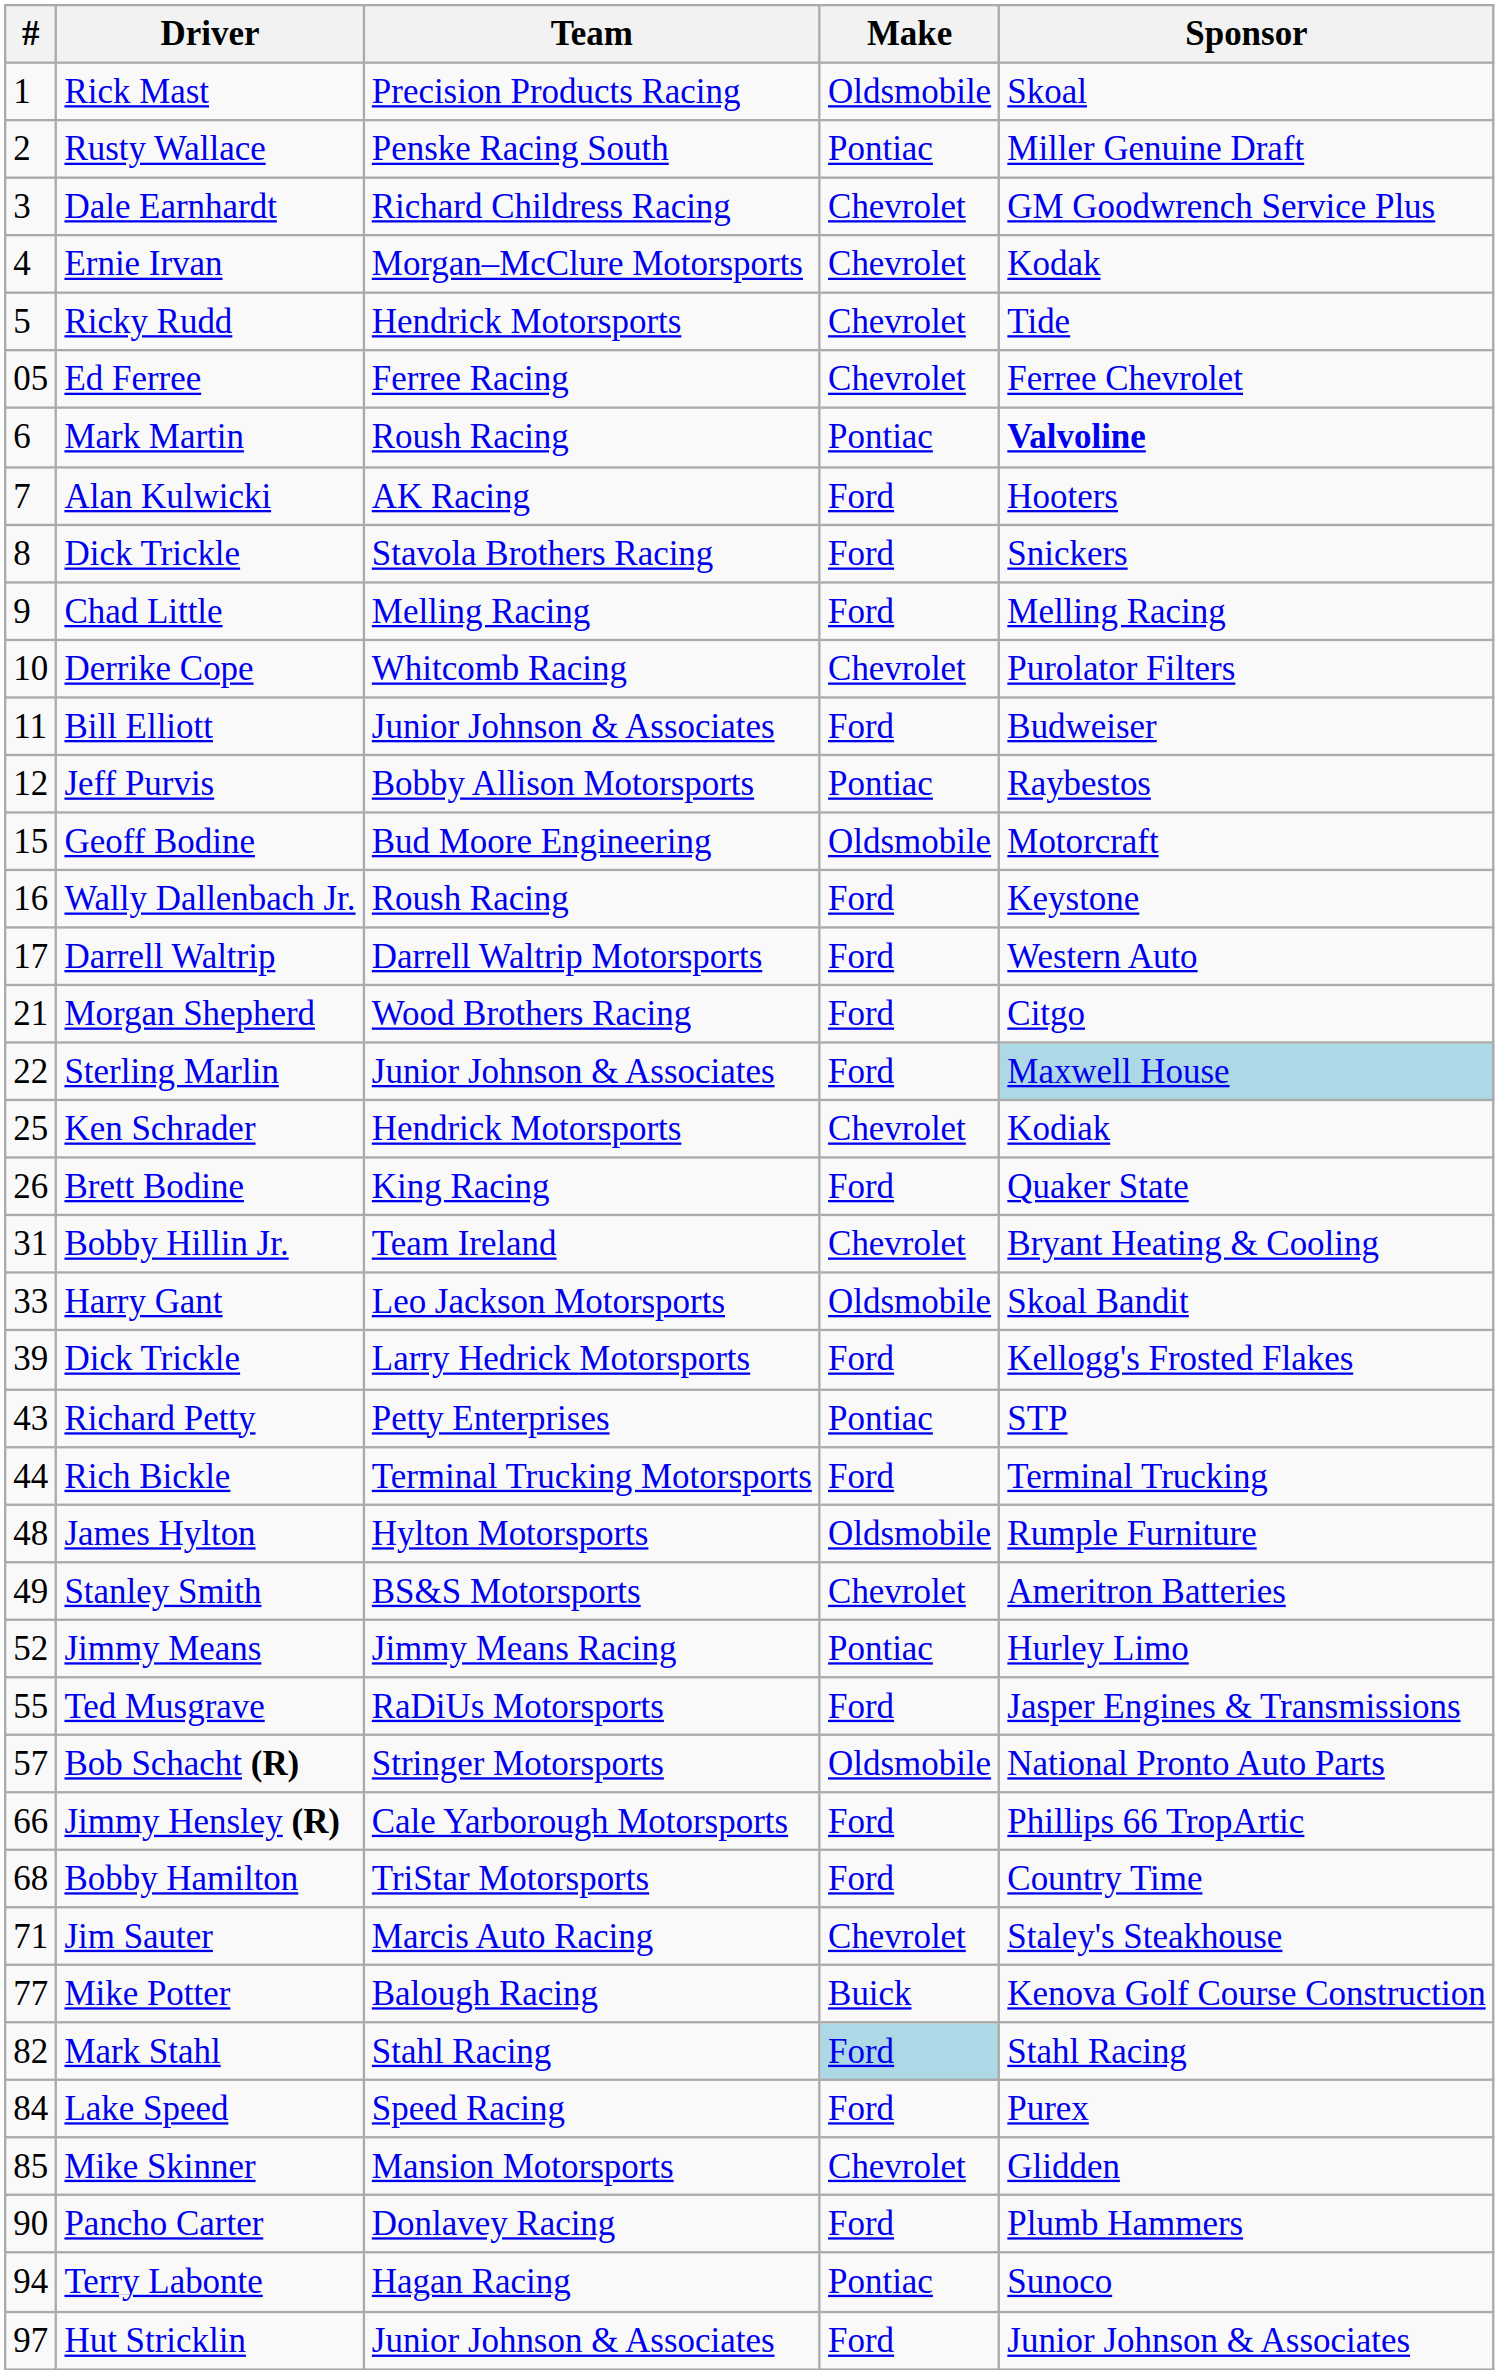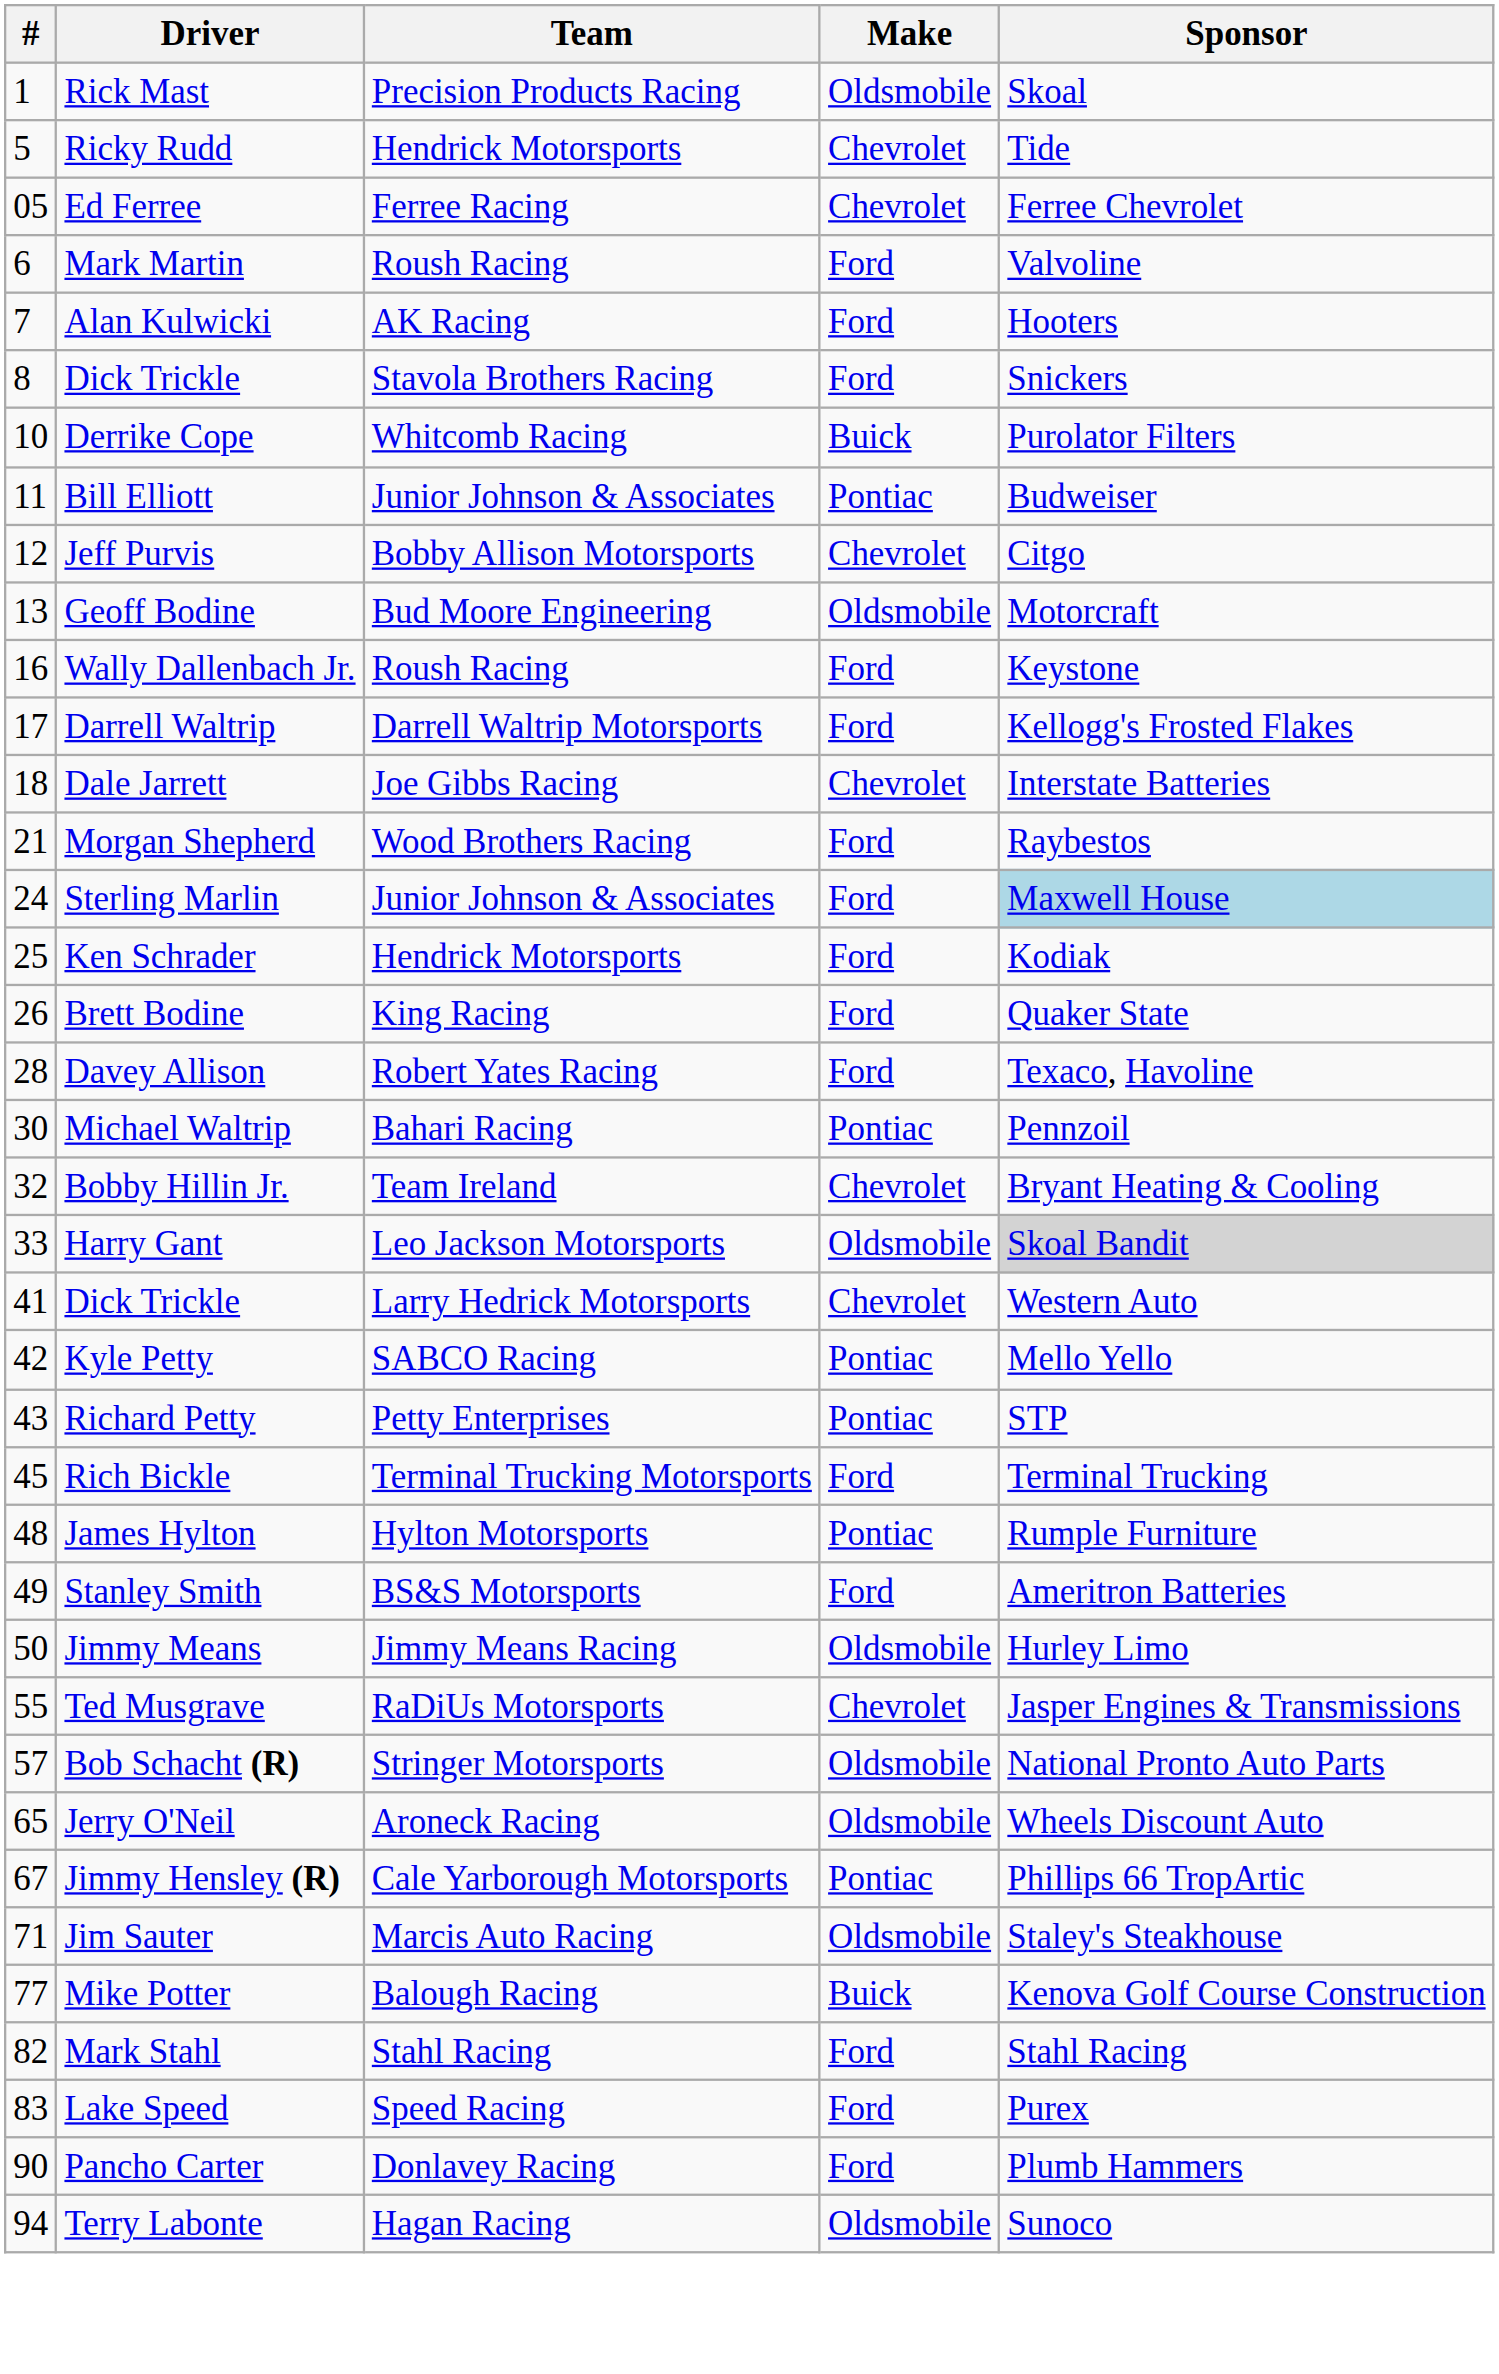 <table class="wikitable" style="font-size:95%">
 <tr>
 <th>#</th>
 <th>Driver</th>
 <th>Team</th>
 <th>Make</th>
 <th>Sponsor</th>
 </tr>
 <tr>
 <td>1</td>
 <td><a href='#'>Rick Mast</a></td>
 <td><a href='#'>Precision Products Racing</a></td>
 <td><a href='#'>Oldsmobile</a></td>
 <td><a href='#'>Skoal</a></td>
-</tr>
-<tr>
-<td>2</td>
-<td><a href='#'>Rusty Wallace</a></td>
-<td><a href='#'>Penske Racing South</a></td>
-<td><a href='#'>Pontiac</a></td>
-<td><a href='#'>Miller Genuine Draft</a></td>
-</tr>
-<tr>
-<td>3</td>
-<td><a href='#'>Dale Earnhardt</a></td>
-<td><a href='#'>Richard Childress Racing</a></td>
-<td><a href='#'>Chevrolet</a></td>
-<td><a href='#'>GM Goodwrench Service Plus</a></td>
-</tr>
-<tr>
-<td>4</td>
-<td><a href='#'>Ernie Irvan</a></td>
-<td><a href='#'>Morgan–McClure Motorsports</a></td>
-<td><a href='#'>Chevrolet</a></td>
-<td><a href='#'>Kodak</a></td>
 </tr>
 <tr>
 <td>5</td>
 <td><a href='#'>Ricky Rudd</a></td>
 <td><a href='#'>Hendrick Motorsports</a></td>
 <td><a href='#'>Chevrolet</a></td>
 <td><a href='#'>Tide</a></td>
 </tr>
 <tr>
 <td>05</td>
 <td><a href='#'>Ed Ferree</a></td>
 <td><a href='#'>Ferree Racing</a></td>
 <td><a href='#'>Chevrolet</a></td>
 <td><a href='#'>Ferree Chevrolet</a></td>
 </tr>
 <tr>
 <td>6</td>
 <td><a href='#'>Mark Martin</a></td>
 <td><a href='#'>Roush Racing</a></td>
-<td><a href='#'>Pontiac</a></td>
-<td><strong><a href='#'>Valvoline</a></strong></td>
+<td><a href='#'>Ford</a></td>
+<td><a href='#'>Valvoline</a></td>
 </tr>
 <tr>
 <td>7</td>
 <td><a href='#'>Alan Kulwicki</a></td>
 <td><a href='#'>AK Racing</a></td>
 <td><a href='#'>Ford</a></td>
 <td><a href='#'>Hooters</a></td>
 </tr>
 <tr>
 <td>8</td>
 <td><a href='#'>Dick Trickle</a></td>
 <td><a href='#'>Stavola Brothers Racing</a></td>
 <td><a href='#'>Ford</a></td>
 <td><a href='#'>Snickers</a></td>
 </tr>
 <tr>
-<td>9</td>
-<td><a href='#'>Chad Little</a></td>
-<td><a href='#'>Melling Racing</a></td>
-<td><a href='#'>Ford</a></td>
-<td><a href='#'>Melling Racing</a></td>
-</tr>
-<tr>
 <td>10</td>
 <td><a href='#'>Derrike Cope</a></td>
 <td><a href='#'>Whitcomb Racing</a></td>
-<td><a href='#'>Chevrolet</a></td>
+<td><a href='#'>Buick</a></td>
 <td><a href='#'>Purolator Filters</a></td>
 </tr>
 <tr>
 <td>11</td>
 <td><a href='#'>Bill Elliott</a></td>
 <td><a href='#'>Junior Johnson & Associates</a></td>
-<td><a href='#'>Ford</a></td>
+<td><a href='#'>Pontiac</a></td>
 <td><a href='#'>Budweiser</a></td>
 </tr>
 <tr>
 <td>12</td>
 <td><a href='#'>Jeff Purvis</a></td>
 <td><a href='#'>Bobby Allison Motorsports</a></td>
-<td><a href='#'>Pontiac</a></td>
-<td><a href='#'>Raybestos</a></td>
+<td><a href='#'>Chevrolet</a></td>
+<td><a href='#'>Citgo</a></td>
 </tr>
 <tr>
-<td>15</td>
+<td>13</td>
 <td><a href='#'>Geoff Bodine</a></td>
 <td><a href='#'>Bud Moore Engineering</a></td>
 <td><a href='#'>Oldsmobile</a></td>
 <td><a href='#'>Motorcraft</a></td>
 </tr>
 <tr>
 <td>16</td>
 <td><a href='#'>Wally Dallenbach Jr.</a></td>
 <td><a href='#'>Roush Racing</a></td>
 <td><a href='#'>Ford</a></td>
 <td><a href='#'>Keystone</a></td>
 </tr>
 <tr>
 <td>17</td>
 <td><a href='#'>Darrell Waltrip</a></td>
 <td><a href='#'>Darrell Waltrip Motorsports</a></td>
 <td><a href='#'>Ford</a></td>
-<td><a href='#'>Western Auto</a></td>
+<td><a href='#'>Kellogg's Frosted Flakes</a></td>
+</tr>
+<tr>
+<td>18</td>
+<td><a href='#'>Dale Jarrett</a></td>
+<td><a href='#'>Joe Gibbs Racing</a></td>
+<td><a href='#'>Chevrolet</a></td>
+<td><a href='#'>Interstate Batteries</a></td>
 </tr>
 <tr>
 <td>21</td>
 <td><a href='#'>Morgan Shepherd</a></td>
 <td><a href='#'>Wood Brothers Racing</a></td>
 <td><a href='#'>Ford</a></td>
-<td><a href='#'>Citgo</a></td>
+<td><a href='#'>Raybestos</a></td>
 </tr>
 <tr>
-<td>22</td>
+<td>24</td>
 <td><a href='#'>Sterling Marlin</a></td>
 <td><a href='#'>Junior Johnson & Associates</a></td>
 <td><a href='#'>Ford</a></td>
 <td style="background: lightblue;"><a href='#'>Maxwell House</a></td>
 </tr>
 <tr>
 <td>25</td>
 <td><a href='#'>Ken Schrader</a></td>
 <td><a href='#'>Hendrick Motorsports</a></td>
-<td><a href='#'>Chevrolet</a></td>
+<td><a href='#'>Ford</a></td>
 <td><a href='#'>Kodiak</a></td>
 </tr>
 <tr>
 <td>26</td>
 <td><a href='#'>Brett Bodine</a></td>
 <td><a href='#'>King Racing</a></td>
 <td><a href='#'>Ford</a></td>
 <td><a href='#'>Quaker State</a></td>
 </tr>
 <tr>
-<td>31</td>
+<td>28</td>
+<td><a href='#'>Davey Allison</a></td>
+<td><a href='#'>Robert Yates Racing</a></td>
+<td><a href='#'>Ford</a></td>
+<td><a href='#'>Texaco</a>, <a href='#'>Havoline</a></td>
+</tr>
+<tr>
+<td>30</td>
+<td><a href='#'>Michael Waltrip</a></td>
+<td><a href='#'>Bahari Racing</a></td>
+<td><a href='#'>Pontiac</a></td>
+<td><a href='#'>Pennzoil</a></td>
+</tr>
+<tr>
+<td>32</td>
 <td><a href='#'>Bobby Hillin Jr.</a></td>
 <td><a href='#'>Team Ireland</a></td>
 <td><a href='#'>Chevrolet</a></td>
 <td><a href='#'>Bryant Heating & Cooling</a></td>
 </tr>
 <tr>
 <td>33</td>
 <td><a href='#'>Harry Gant</a></td>
 <td><a href='#'>Leo Jackson Motorsports</a></td>
 <td><a href='#'>Oldsmobile</a></td>
-<td><a href='#'>Skoal Bandit</a></td>
+<td style="background: lightgrey;"><a href='#'>Skoal Bandit</a></td>
 </tr>
 <tr>
-<td>39</td>
+<td>41</td>
 <td><a href='#'>Dick Trickle</a></td>
 <td><a href='#'>Larry Hedrick Motorsports</a></td>
-<td><a href='#'>Ford</a></td>
-<td><a href='#'>Kellogg's Frosted Flakes</a></td>
+<td><a href='#'>Chevrolet</a></td>
+<td><a href='#'>Western Auto</a></td>
+</tr>
+<tr>
+<td>42</td>
+<td><a href='#'>Kyle Petty</a></td>
+<td><a href='#'>SABCO Racing</a></td>
+<td><a href='#'>Pontiac</a></td>
+<td><a href='#'>Mello Yello</a></td>
 </tr>
 <tr>
 <td>43</td>
 <td><a href='#'>Richard Petty</a></td>
 <td><a href='#'>Petty Enterprises</a></td>
 <td><a href='#'>Pontiac</a></td>
 <td><a href='#'>STP</a></td>
 </tr>
 <tr>
-<td>44</td>
+<td>45</td>
 <td><a href='#'>Rich Bickle</a></td>
 <td><a href='#'>Terminal Trucking Motorsports</a></td>
 <td><a href='#'>Ford</a></td>
 <td><a href='#'>Terminal Trucking</a></td>
 </tr>
 <tr>
 <td>48</td>
 <td><a href='#'>James Hylton</a></td>
 <td><a href='#'>Hylton Motorsports</a></td>
-<td><a href='#'>Oldsmobile</a></td>
+<td><a href='#'>Pontiac</a></td>
 <td><a href='#'>Rumple Furniture</a></td>
 </tr>
 <tr>
 <td>49</td>
 <td><a href='#'>Stanley Smith</a></td>
 <td><a href='#'>BS&S Motorsports</a></td>
-<td><a href='#'>Chevrolet</a></td>
+<td><a href='#'>Ford</a></td>
 <td><a href='#'>Ameritron Batteries</a></td>
 </tr>
 <tr>
-<td>52</td>
+<td>50</td>
 <td><a href='#'>Jimmy Means</a></td>
 <td><a href='#'>Jimmy Means Racing</a></td>
-<td><a href='#'>Pontiac</a></td>
+<td><a href='#'>Oldsmobile</a></td>
 <td><a href='#'>Hurley Limo</a></td>
 </tr>
 <tr>
 <td>55</td>
 <td><a href='#'>Ted Musgrave</a></td>
 <td><a href='#'>RaDiUs Motorsports</a></td>
-<td><a href='#'>Ford</a></td>
+<td><a href='#'>Chevrolet</a></td>
 <td><a href='#'>Jasper Engines & Transmissions</a></td>
 </tr>
 <tr>
 <td>57</td>
 <td><a href='#'>Bob Schacht</a> <strong>(R)</strong></td>
 <td><a href='#'>Stringer Motorsports</a></td>
 <td><a href='#'>Oldsmobile</a></td>
 <td><a href='#'>National Pronto Auto Parts</a></td>
 </tr>
 <tr>
-<td>66</td>
+<td>65</td>
+<td><a href='#'>Jerry O'Neil</a></td>
+<td><a href='#'>Aroneck Racing</a></td>
+<td><a href='#'>Oldsmobile</a></td>
+<td><a href='#'>Wheels Discount Auto</a></td>
+</tr>
+<tr>
+<td>67</td>
 <td><a href='#'>Jimmy Hensley</a> <strong>(R)</strong></td>
 <td><a href='#'>Cale Yarborough Motorsports</a></td>
-<td><a href='#'>Ford</a></td>
+<td><a href='#'>Pontiac</a></td>
 <td><a href='#'>Phillips 66 TropArtic</a></td>
-</tr>
-<tr>
-<td>68</td>
-<td><a href='#'>Bobby Hamilton</a></td>
-<td><a href='#'>TriStar Motorsports</a></td>
-<td><a href='#'>Ford</a></td>
-<td><a href='#'>Country Time</a></td>
 </tr>
 <tr>
 <td>71</td>
 <td><a href='#'>Jim Sauter</a></td>
 <td><a href='#'>Marcis Auto Racing</a></td>
-<td><a href='#'>Chevrolet</a></td>
+<td><a href='#'>Oldsmobile</a></td>
 <td><a href='#'>Staley's Steakhouse</a></td>
 </tr>
 <tr>
 <td>77</td>
 <td><a href='#'>Mike Potter</a></td>
 <td><a href='#'>Balough Racing</a></td>
 <td><a href='#'>Buick</a></td>
 <td><a href='#'>Kenova Golf Course Construction</a></td>
 </tr>
 <tr>
 <td>82</td>
 <td><a href='#'>Mark Stahl</a></td>
 <td><a href='#'>Stahl Racing</a></td>
-<td style="background: lightblue;"><a href='#'>Ford</a></td>
+<td><a href='#'>Ford</a></td>
 <td><a href='#'>Stahl Racing</a></td>
 </tr>
 <tr>
-<td>84</td>
+<td>83</td>
 <td><a href='#'>Lake Speed</a></td>
 <td><a href='#'>Speed Racing</a></td>
 <td><a href='#'>Ford</a></td>
 <td><a href='#'>Purex</a></td>
-</tr>
-<tr>
-<td>85</td>
-<td><a href='#'>Mike Skinner</a></td>
-<td><a href='#'>Mansion Motorsports</a></td>
-<td><a href='#'>Chevrolet</a></td>
-<td><a href='#'>Glidden</a></td>
 </tr>
 <tr>
 <td>90</td>
 <td><a href='#'>Pancho Carter</a></td>
 <td><a href='#'>Donlavey Racing</a></td>
 <td><a href='#'>Ford</a></td>
 <td><a href='#'>Plumb Hammers</a></td>
 </tr>
 <tr>
 <td>94</td>
 <td><a href='#'>Terry Labonte</a></td>
 <td><a href='#'>Hagan Racing</a></td>
-<td><a href='#'>Pontiac</a></td>
+<td><a href='#'>Oldsmobile</a></td>
 <td><a href='#'>Sunoco</a></td>
 </tr>
-<tr>
-<td>97</td>
-<td><a href='#'>Hut Stricklin</a></td>
-<td><a href='#'>Junior Johnson & Associates</a></td>
-<td><a href='#'>Ford</a></td>
-<td><a href='#'>Junior Johnson & Associates</a></td>
-</tr>
 </table>
